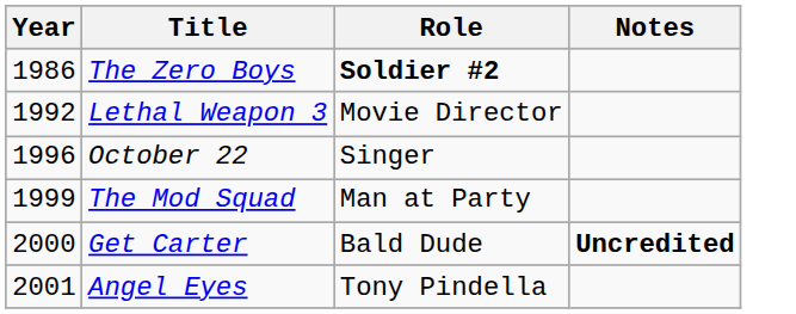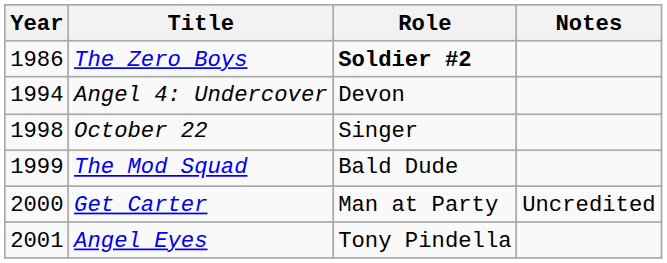 <table class="wikitable">
 <tr>
 <th>Year</th>
 <th>Title</th>
 <th>Role</th>
 <th>Notes</th>
 </tr>
 <tr>
 <td>1986</td>
 <td><em><a href='#'>The Zero Boys</a></em></td>
 <td><strong>Soldier #2</strong></td>
 <td></td>
 </tr>
 <tr>
-<td>1992</td>
-<td><em><a href='#'>Lethal Weapon 3</a></em></td>
-<td>Movie Director</td>
+<td>1994</td>
+<td><em>Angel 4: Undercover</em></td>
+<td>Devon</td>
 <td></td>
 </tr>
 <tr>
-<td>1996</td>
+<td>1998</td>
 <td><em>October 22</em></td>
 <td>Singer</td>
 <td></td>
 </tr>
 <tr>
 <td>1999</td>
 <td><em><a href='#'>The Mod Squad</a></em></td>
-<td>Man at Party</td>
+<td>Bald Dude</td>
 <td></td>
 </tr>
 <tr>
 <td>2000</td>
 <td><em><a href='#'>Get Carter</a></em></td>
-<td>Bald Dude</td>
-<td><strong>Uncredited</strong></td>
+<td>Man at Party</td>
+<td>Uncredited</td>
 </tr>
 <tr>
 <td>2001</td>
 <td><em><a href='#'>Angel Eyes</a></em></td>
 <td>Tony Pindella</td>
 <td></td>
 </tr>
 </table>
